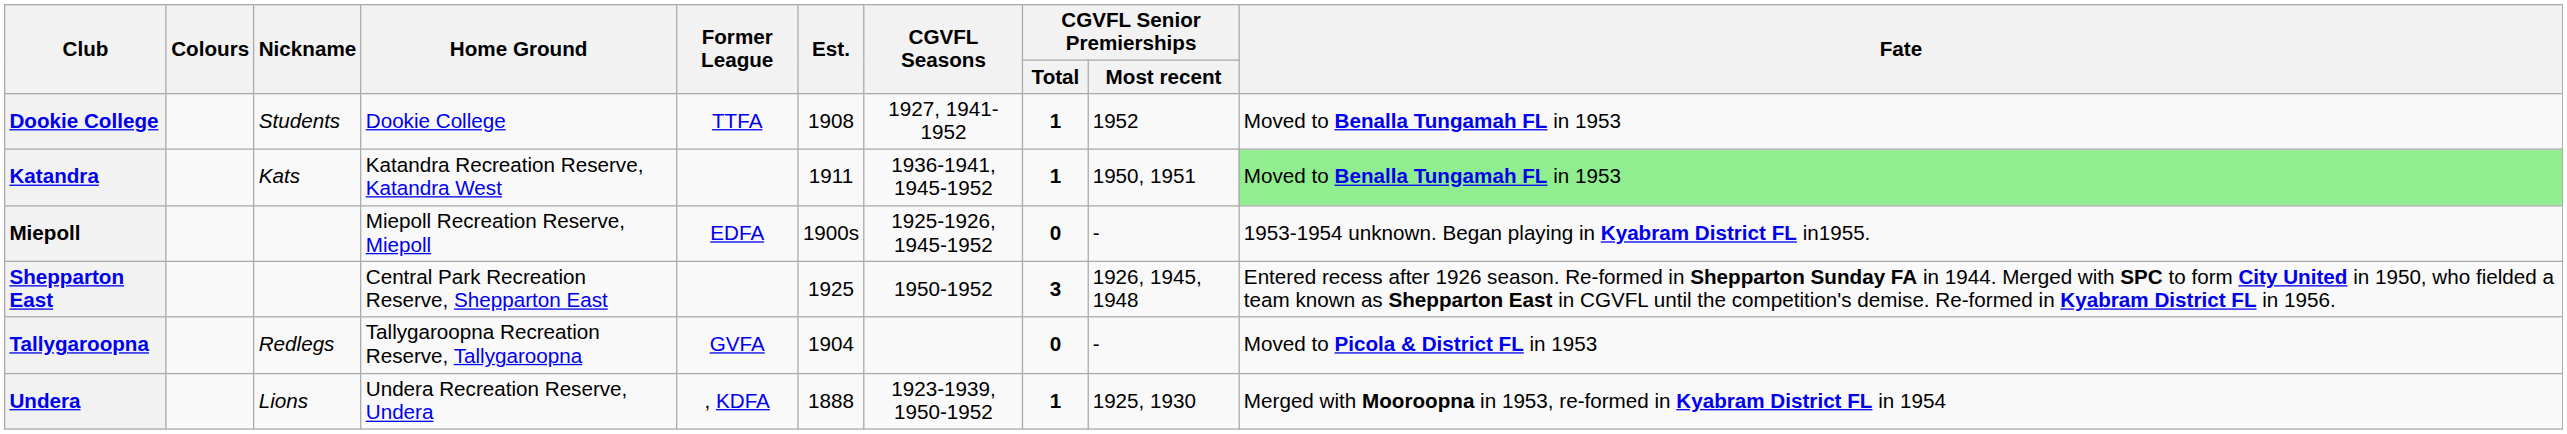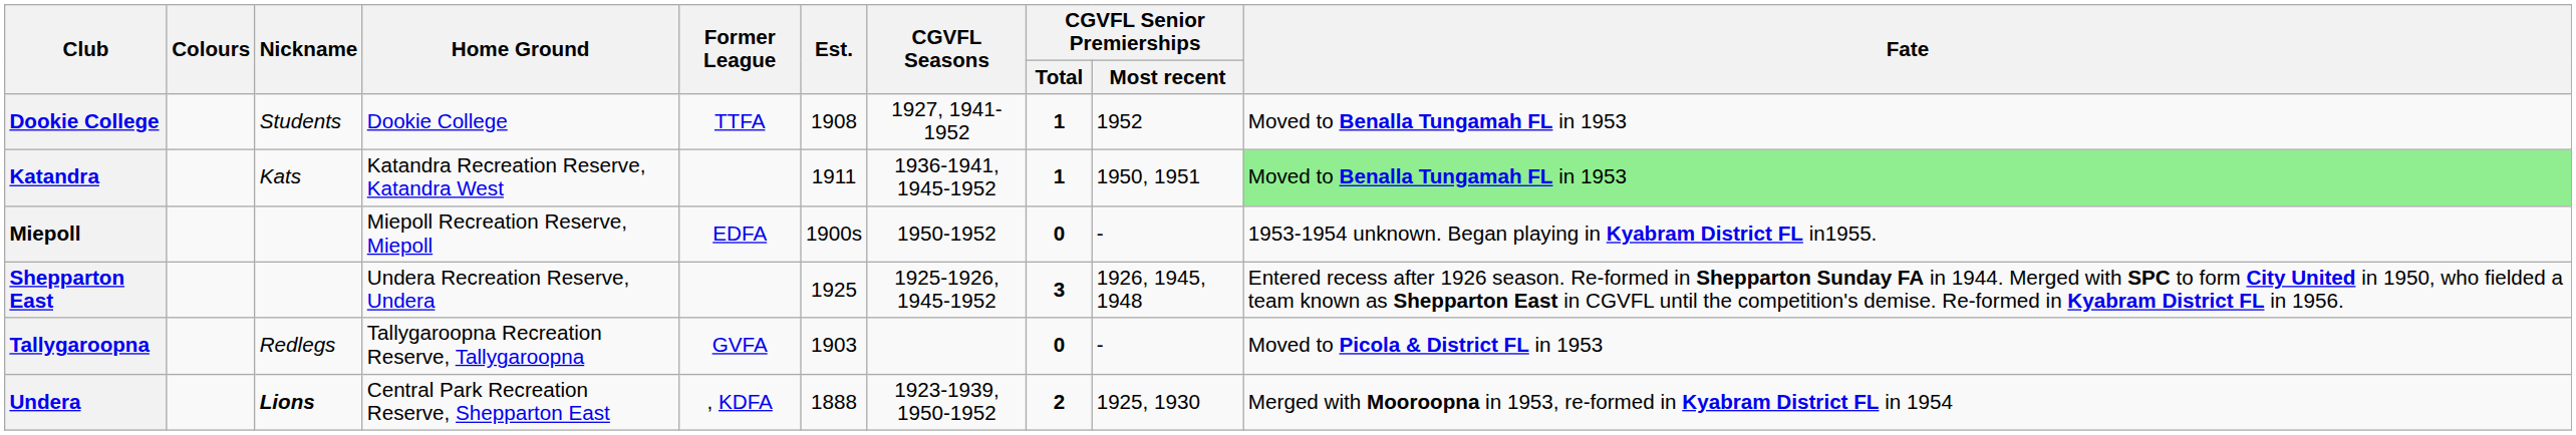 <table class="wikitable sortable" style="text-align:center; width:100%">
 <tr>
 <th rowspan="2">Club</th>
 <th rowspan="2">Colours</th>
 <th rowspan="2">Nickname</th>
 <th rowspan="2">Home Ground</th>
 <th rowspan="2">Former League</th>
 <th rowspan="2">Est.</th>
 <th rowspan="2">CGVFL Seasons</th>
 <th colspan="2">CGVFL Senior Premierships</th>
 <th rowspan="2">Fate</th>
 </tr>
 <tr>
 <th>Total</th>
 <th>Most recent</th>
 </tr>
 <tr>
 <th style="text-align:left"><a href='#'>Dookie College</a></th>
 <td></td>
 <td align="left"><em>Students</em></td>
 <td align="left"><a href='#'>Dookie College</a></td>
 <td align="center"><a href='#'>TTFA</a></td>
 <td>1908</td>
 <td align="center">1927, 1941-1952</td>
 <td align="center"><strong>1</strong></td>
 <td align="left">1952</td>
 <td align="left">Moved to <a href='#'><strong>Benalla Tungamah FL</strong></a> in 1953</td>
 </tr>
 <tr>
 <th style="text-align:left"><a href='#'>Katandra</a></th>
 <td></td>
 <td align="left"><em>Kats</em></td>
 <td align="left">Katandra Recreation Reserve, <a href='#'>Katandra West</a></td>
 <td align="center"></td>
 <td>1911</td>
 <td align="center">1936-1941, 1945-1952</td>
 <td align="center"><strong>1</strong></td>
 <td align="left">1950, 1951</td>
 <td align="left" style="background: lightgreen;">Moved to <a href='#'><strong>Benalla Tungamah FL</strong></a> in 1953</td>
 </tr>
 <tr>
 <th style="text-align:left">Miepoll</th>
 <td></td>
 <td align="left"></td>
 <td align="left">Miepoll Recreation Reserve, <a href='#'>Miepoll</a></td>
 <td align="center"><a href='#'>EDFA</a></td>
 <td>1900s</td>
-<td align="center">1925-1926, 1945-1952</td>
+<td align="center">1950-1952</td>
 <td align="center"><strong>0</strong></td>
 <td align="left">-</td>
 <td align="left">1953-1954 unknown. Began playing in <a href='#'><strong>Kyabram District FL</strong></a> in1955.</td>
 </tr>
 <tr>
 <th style="text-align:left"><a href='#'>Shepparton East</a></th>
 <td></td>
 <td align="left"></td>
-<td align="left">Central Park Recreation Reserve, <a href='#'>Shepparton East</a></td>
+<td align="left">Undera Recreation Reserve, <a href='#'>Undera</a></td>
 <td align="center"></td>
 <td>1925</td>
-<td align="center">1950-1952</td>
+<td align="center">1925-1926, 1945-1952</td>
 <td align="center"><strong>3</strong></td>
 <td align="left">1926, 1945, 1948</td>
 <td align="left">Entered recess after 1926 season. Re-formed in <strong>Shepparton Sunday FA</strong> in 1944. Merged with <strong>SPC</strong> to form <a href='#'><strong>City United</strong></a> in 1950, who fielded a team known as <strong>Shepparton East</strong> in CGVFL until the competition's demise. Re-formed in <a href='#'><strong>Kyabram District FL</strong></a> in 1956.</td>
 </tr>
 <tr>
 <th style="text-align:left"><a href='#'>Tallygaroopna</a></th>
 <td></td>
 <td align="left"><em>Redlegs</em></td>
 <td align="left">Tallygaroopna Recreation Reserve, <a href='#'>Tallygaroopna</a></td>
 <td align="center"><a href='#'>GVFA</a></td>
-<td>1904</td>
+<td>1903</td>
 <td align="center"></td>
 <td align="center"><strong>0</strong></td>
 <td align="left">-</td>
 <td align="left">Moved to <a href='#'><strong>Picola & District FL</strong></a> in 1953</td>
 </tr>
 <tr>
 <th style="text-align:left"><a href='#'>Undera</a></th>
 <td></td>
-<td align="left"><em>Lions</em></td>
-<td align="left">Undera Recreation Reserve, <a href='#'>Undera</a></td>
+<td align="left"><strong><em>Lions</em></strong></td>
+<td align="left">Central Park Recreation Reserve, <a href='#'>Shepparton East</a></td>
 <td align="center">, <a href='#'>KDFA</a></td>
 <td>1888</td>
 <td align="center">1923-1939, 1950-1952</td>
-<td align="center"><strong>1</strong></td>
+<td align="center"><strong>2</strong></td>
 <td align="left">1925, 1930</td>
 <td align="left">Merged with <strong>Mooroopna</strong> in 1953, re-formed in <a href='#'><strong>Kyabram District FL</strong></a> in 1954</td>
 </tr>
 </table>
